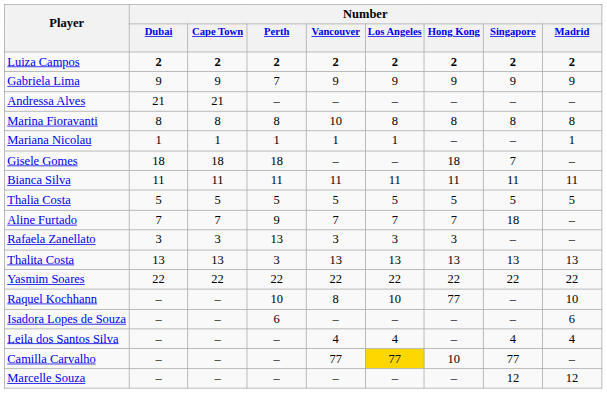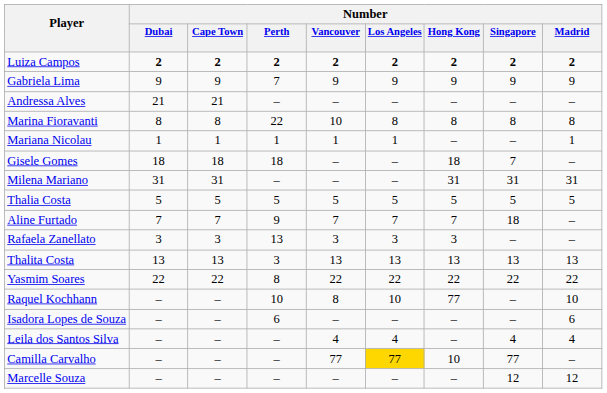 <table class="wikitable sortable" style="text-align:center;">
 <tr>
 <th rowspan=2 style="border-bottom:0px;">Player</th>
 <th colspan="8">Number</th>
 </tr>
 <tr>
 <th valign=top style="width:5.2em; border-bottom:0px; padding:2px; font-size:85%;"><a href='#'>Dubai</a></th>
 <th valign=top style="width:5.2em; border-bottom:0px; padding:2px; font-size:85%;"><a href='#'>Cape Town</a></th>
 <th valign=top style="width:5.2em; border-bottom:0px; padding:2px; font-size:85%;"><a href='#'>Perth</a></th>
 <th valign="top" style="width:5.2em; border-bottom:0px; padding:2px; font-size:85%;"><a href='#'>Vancouver</a></th>
 <th valign=top style="width:5.2em; border-bottom:0px; padding:2px; font-size:85%;"><a href='#'>Los Angeles</a></th>
 <th valign="top" style="width:5.2em; border-bottom:0px; padding:2px; font-size:85%;"><a href='#'>Hong Kong</a></th>
 <th valign="top" style="width:5.2em; border-bottom:0px; padding:2px; font-size:85%;"><a href='#'>Singapore</a></th>
 <th valign="top" style="width:5.2em; border-bottom:0px; padding:2px; font-size:85%;"><a href='#'>Madrid</a></th>
 </tr>
 <tr style="line-height:8px;">
 <th style="border-top:0px;"> </th>
 <th data-sort-type="number" style="border-top:0px;"></th>
 <th data-sort-type="number" style="border-top:0px;"></th>
 <th data-sort-type="number" style="border-top:0px;"></th>
 <th data-sort-type="number" style="border-top:0px;"></th>
 <th data-sort-type="number" style="border-top:0px;"></th>
 <th data-sort-type="number" style="border-top:0px;"></th>
 <th data-sort-type="number" style="border-top:0px;"></th>
 <th data-sort-type="number" style="border-top:0px;"></th>
 </tr>
 <tr>
 <td align=left><a href='#'>Luiza Campos</a></td>
 <td><strong>2</strong></td>
 <td><strong>2</strong></td>
 <td><strong>2</strong></td>
 <td><strong>2</strong></td>
 <td><strong>2</strong></td>
 <td><strong>2</strong></td>
 <td><strong>2</strong></td>
 <td><strong>2</strong></td>
 </tr>
 <tr>
 <td align=left><a href='#'>Gabriela Lima</a></td>
 <td>9</td>
 <td>9</td>
 <td>7</td>
 <td>9</td>
 <td>9</td>
 <td>9</td>
 <td>9</td>
 <td>9</td>
 </tr>
 <tr>
 <td align=left><a href='#'>Andressa Alves</a></td>
 <td>21</td>
 <td>21</td>
 <td>–</td>
 <td>–</td>
 <td>–</td>
 <td>–</td>
 <td>–</td>
 <td>–</td>
 </tr>
 <tr>
 <td align=left><a href='#'>Marina Fioravanti</a></td>
 <td>8</td>
 <td>8</td>
-<td>8</td>
+<td>22</td>
 <td>10</td>
 <td>8</td>
 <td>8</td>
 <td>8</td>
 <td>8</td>
 </tr>
 <tr>
 <td align=left><a href='#'>Mariana Nicolau</a></td>
 <td>1</td>
 <td>1</td>
 <td>1</td>
 <td>1</td>
 <td>1</td>
 <td>–</td>
 <td>–</td>
 <td>1</td>
 </tr>
 <tr>
 <td align=left><a href='#'>Gisele Gomes</a></td>
 <td>18</td>
 <td>18</td>
 <td>18</td>
 <td>–</td>
 <td>–</td>
 <td>18</td>
 <td>7</td>
 <td>–</td>
 </tr>
 <tr>
-<td align=left><a href='#'>Bianca Silva</a></td>
-<td>11</td>
-<td>11</td>
-<td>11</td>
-<td>11</td>
-<td>11</td>
-<td>11</td>
-<td>11</td>
-<td>11</td>
+<td align=left><a href='#'>Milena Mariano</a></td>
+<td>31</td>
+<td>31</td>
+<td>–</td>
+<td>–</td>
+<td>–</td>
+<td>31</td>
+<td>31</td>
+<td>31</td>
 </tr>
 <tr>
 <td align=left><a href='#'>Thalia Costa</a></td>
 <td>5</td>
 <td>5</td>
 <td>5</td>
 <td>5</td>
 <td>5</td>
 <td>5</td>
 <td>5</td>
 <td>5</td>
 </tr>
 <tr>
 <td align=left><a href='#'>Aline Furtado</a></td>
 <td>7</td>
 <td>7</td>
 <td>9</td>
 <td>7</td>
 <td>7</td>
 <td>7</td>
 <td>18</td>
 <td>–</td>
 </tr>
 <tr>
 <td align=left><a href='#'>Rafaela Zanellato</a></td>
 <td>3</td>
 <td>3</td>
 <td>13</td>
 <td>3</td>
 <td>3</td>
 <td>3</td>
 <td>–</td>
 <td>–</td>
 </tr>
 <tr>
 <td align=left><a href='#'>Thalita Costa</a></td>
 <td>13</td>
 <td>13</td>
 <td>3</td>
 <td>13</td>
 <td>13</td>
 <td>13</td>
 <td>13</td>
 <td>13</td>
 </tr>
 <tr>
 <td align=left><a href='#'>Yasmim Soares</a></td>
 <td>22</td>
 <td>22</td>
-<td>22</td>
+<td>8</td>
 <td>22</td>
 <td>22</td>
 <td>22</td>
 <td>22</td>
 <td>22</td>
 </tr>
 <tr>
 <td align=left><a href='#'>Raquel Kochhann</a></td>
 <td>–</td>
 <td>–</td>
 <td>10</td>
 <td>8</td>
 <td>10</td>
 <td>77</td>
 <td>–</td>
 <td>10</td>
 </tr>
 <tr>
 <td align=left><a href='#'>Isadora Lopes de Souza</a></td>
 <td>–</td>
 <td>–</td>
 <td>6</td>
 <td>–</td>
 <td>–</td>
 <td>–</td>
 <td>–</td>
 <td>6</td>
 </tr>
 <tr>
 <td align=left><a href='#'>Leila dos Santos Silva</a></td>
 <td>–</td>
 <td>–</td>
 <td>–</td>
 <td>4</td>
 <td>4</td>
 <td>–</td>
 <td>4</td>
 <td>4</td>
 </tr>
 <tr>
 <td align=left><a href='#'>Camilla Carvalho</a></td>
 <td>–</td>
 <td>–</td>
 <td>–</td>
 <td>77</td>
 <td style="background: gold;">77</td>
 <td>10</td>
 <td>77</td>
 <td>–</td>
 </tr>
 <tr>
 <td align=left><a href='#'>Marcelle Souza</a></td>
 <td>–</td>
 <td>–</td>
 <td>–</td>
 <td>–</td>
 <td>–</td>
 <td>–</td>
 <td>12</td>
 <td>12</td>
 </tr>
 </table>
